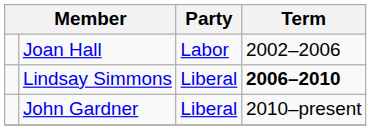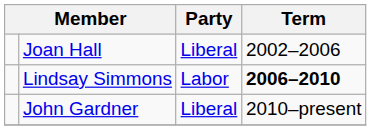 <table class="wikitable">
 <tr>
 <th colspan="2">Member</th>
 <th>Party</th>
 <th>Term</th>
 </tr>
 <tr>
 <td> </td>
 <td><a href='#'>Joan Hall</a></td>
-<td><a href='#'>Labor</a></td>
+<td><a href='#'>Liberal</a></td>
 <td>2002–2006</td>
 </tr>
 <tr>
 <td> </td>
 <td><a href='#'>Lindsay Simmons</a></td>
-<td><a href='#'>Liberal</a></td>
+<td><a href='#'>Labor</a></td>
 <td><strong>2006–2010</strong></td>
 </tr>
 <tr>
 <td> </td>
 <td><a href='#'>John Gardner</a></td>
 <td><a href='#'>Liberal</a></td>
 <td>2010–present</td>
 </tr>
 <tr>
 </tr>
 </table>
